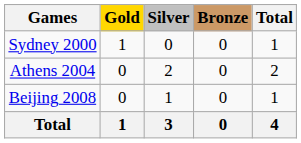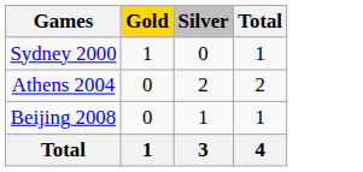 <table class="wikitable sortable" style="text-align:center">
 <tr>
 <th>Games</th>
 <th style="background-color:gold;">Gold</th>
 <th style="background-color:silver;">Silver</th>
-<th style="background-color:#c96;">Bronze</th>
 <th>Total</th>
 </tr>
 <tr>
 <td><a href='#'>Sydney 2000</a></td>
 <td>1</td>
-<td>0</td>
 <td>0</td>
 <td>1</td>
 </tr>
 <tr>
 <td><a href='#'>Athens 2004</a></td>
 <td>0</td>
 <td>2</td>
-<td>0</td>
 <td>2</td>
 </tr>
 <tr>
 <td><a href='#'>Beijing 2008</a></td>
 <td>0</td>
 <td>1</td>
-<td>0</td>
 <td>1</td>
 </tr>
 <tr>
 <th>Total</th>
 <th>1</th>
 <th>3</th>
-<th>0</th>
 <th>4</th>
 </tr>
 </table>
